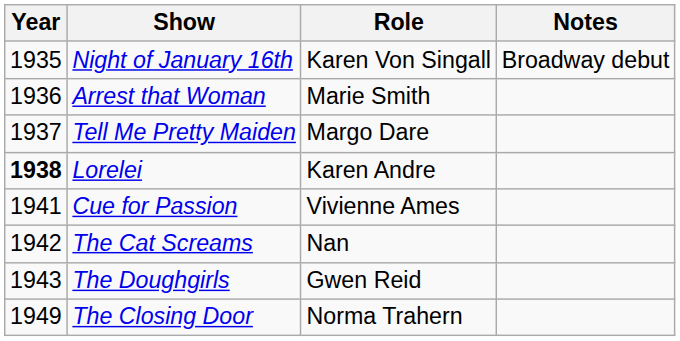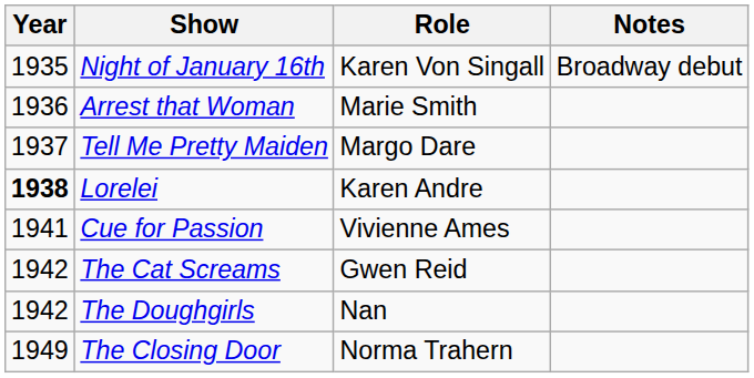 <table class="wikitable">
 <tr>
 <th>Year</th>
 <th>Show</th>
 <th>Role</th>
 <th>Notes</th>
 </tr>
 <tr>
 <td>1935</td>
 <td><em><a href='#'>Night of January 16th</a></em></td>
 <td>Karen Von Singall</td>
 <td>Broadway debut</td>
 </tr>
 <tr>
 <td>1936</td>
 <td><em><a href='#'>Arrest that Woman</a></em></td>
 <td>Marie Smith</td>
 <td></td>
 </tr>
 <tr>
 <td>1937</td>
 <td><em><a href='#'>Tell Me Pretty Maiden</a></em></td>
 <td>Margo Dare</td>
 <td></td>
 </tr>
 <tr>
 <td><strong>1938</strong></td>
 <td><em><a href='#'>Lorelei</a></em></td>
 <td>Karen Andre</td>
 <td></td>
 </tr>
 <tr>
 <td>1941</td>
 <td><em><a href='#'>Cue for Passion</a></em></td>
 <td>Vivienne Ames</td>
 <td></td>
 </tr>
 <tr>
 <td>1942</td>
 <td><em><a href='#'>The Cat Screams</a></em></td>
-<td>Nan</td>
+<td>Gwen Reid</td>
 <td></td>
 </tr>
 <tr>
-<td>1943</td>
+<td>1942</td>
 <td><em><a href='#'>The Doughgirls</a></em></td>
-<td>Gwen Reid</td>
+<td>Nan</td>
 <td></td>
 </tr>
 <tr>
 <td>1949</td>
 <td><em><a href='#'>The Closing Door</a></em></td>
 <td>Norma Trahern</td>
 <td></td>
 </tr>
 </table>
